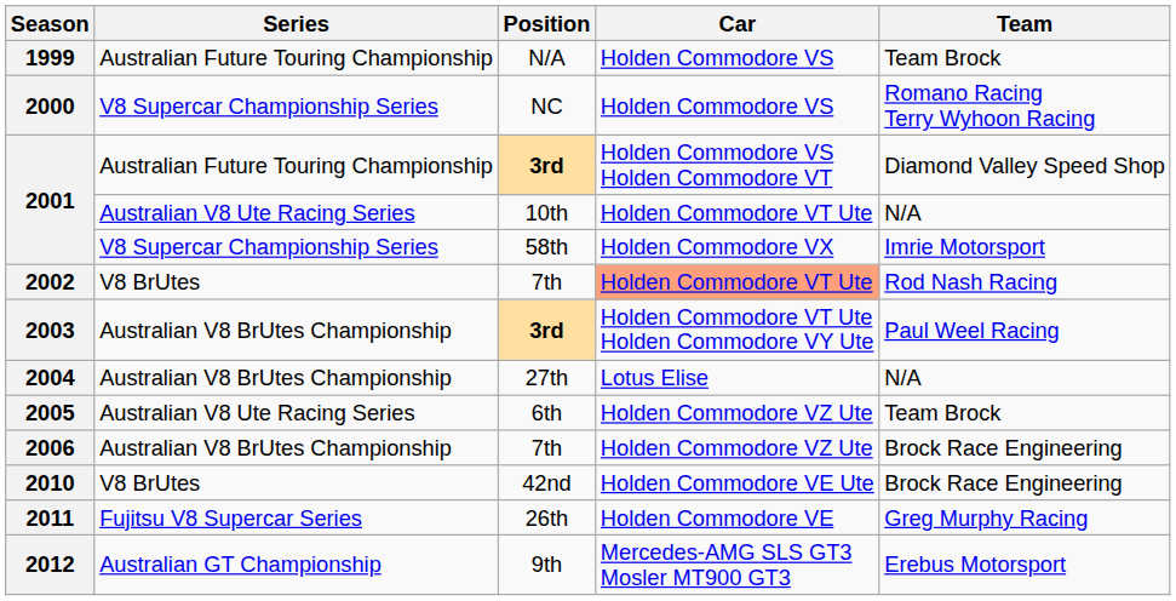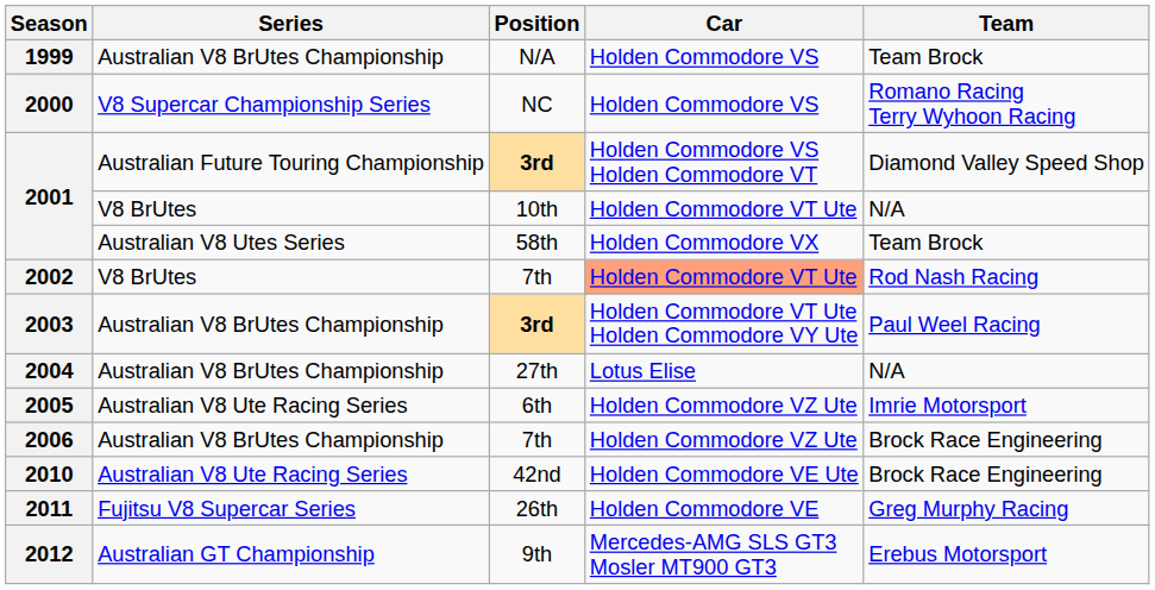 <table class="wikitable" style="font-size: 95%;">
 <tr>
 <th>Season</th>
 <th>Series</th>
 <th>Position</th>
 <th>Car</th>
 <th>Team</th>
 </tr>
 <tr>
 <th>1999</th>
-<td>Australian Future Touring Championship</td>
+<td>Australian V8 BrUtes Championship</td>
 <td align="center">N/A</td>
 <td><a href='#'>Holden Commodore VS</a></td>
 <td>Team Brock</td>
 </tr>
 <tr>
 <th>2000</th>
 <td><a href='#'>V8 Supercar Championship Series</a></td>
 <td align="center">NC</td>
 <td><a href='#'>Holden Commodore VS</a></td>
 <td><a href='#'>Romano Racing</a><br><a href='#'>Terry Wyhoon Racing</a></td>
 </tr>
 <tr>
 <th rowspan=3>2001</th>
 <td>Australian Future Touring Championship</td>
 <td align="center" style="background:#ffdf9f;"><strong>3rd</strong></td>
 <td><a href='#'>Holden Commodore VS</a><br><a href='#'>Holden Commodore VT</a></td>
 <td>Diamond Valley Speed Shop</td>
 </tr>
 <tr>
-<td><a href='#'>Australian V8 Ute Racing Series</a></td>
+<td>V8 BrUtes</td>
 <td align="center">10th</td>
 <td><a href='#'>Holden Commodore VT Ute</a></td>
 <td>N/A</td>
 </tr>
 <tr>
-<td><a href='#'>V8 Supercar Championship Series</a></td>
+<td>Australian V8 Utes Series</td>
 <td align="center">58th</td>
 <td><a href='#'>Holden Commodore VX</a></td>
-<td><a href='#'>Imrie Motorsport</a></td>
+<td>Team Brock</td>
 </tr>
 <tr>
 <th>2002</th>
 <td>V8 BrUtes</td>
 <td align="center">7th</td>
 <td style="background: lightsalmon;"><a href='#'>Holden Commodore VT Ute</a></td>
 <td><a href='#'>Rod Nash Racing</a></td>
 </tr>
 <tr>
 <th>2003</th>
 <td>Australian V8 BrUtes Championship</td>
 <td align="center" style="background:#ffdf9f;"><strong>3rd</strong></td>
 <td><a href='#'>Holden Commodore VT Ute</a><br><a href='#'>Holden Commodore VY Ute</a></td>
 <td><a href='#'>Paul Weel Racing</a></td>
 </tr>
 <tr>
 <th>2004</th>
 <td>Australian V8 BrUtes Championship</td>
 <td align="center">27th</td>
 <td><a href='#'>Lotus Elise</a></td>
 <td>N/A</td>
 </tr>
 <tr>
 <th>2005</th>
 <td>Australian V8 Ute Racing Series</td>
 <td align="center">6th</td>
 <td><a href='#'>Holden Commodore VZ Ute</a></td>
-<td>Team Brock</td>
+<td><a href='#'>Imrie Motorsport</a></td>
 </tr>
 <tr>
 <th>2006</th>
 <td>Australian V8 BrUtes Championship</td>
 <td align="center">7th</td>
 <td><a href='#'>Holden Commodore VZ Ute</a></td>
 <td>Brock Race Engineering</td>
 </tr>
 <tr>
 <th>2010</th>
-<td>V8 BrUtes</td>
+<td><a href='#'>Australian V8 Ute Racing Series</a></td>
 <td align="center">42nd</td>
 <td><a href='#'>Holden Commodore VE Ute</a></td>
 <td>Brock Race Engineering</td>
 </tr>
 <tr>
 <th>2011</th>
 <td><a href='#'>Fujitsu V8 Supercar Series</a></td>
 <td align="center">26th</td>
 <td><a href='#'>Holden Commodore VE</a></td>
 <td><a href='#'>Greg Murphy Racing</a></td>
 </tr>
 <tr>
 <th>2012</th>
 <td><a href='#'>Australian GT Championship</a></td>
 <td align="center">9th</td>
 <td><a href='#'>Mercedes-AMG SLS GT3</a><br><a href='#'>Mosler MT900 GT3</a></td>
 <td><a href='#'>Erebus Motorsport</a></td>
 </tr>
 </table>
